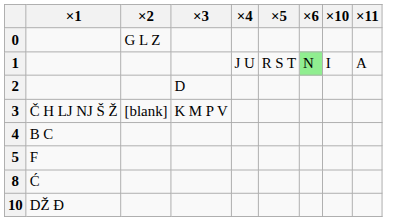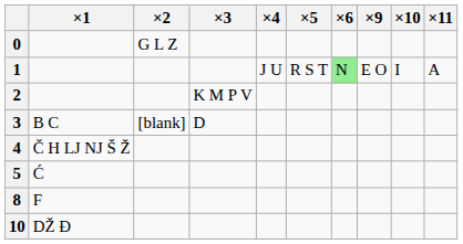 <table class="wikitable floatright">
 <tr>
 <th></th>
 <th>×1</th>
 <th>×2</th>
 <th>×3</th>
 <th>×4</th>
 <th>×5</th>
 <th>×6</th>
+<th>×9</th>
 <th>×10</th>
 <th>×11</th>
 </tr>
 <tr>
 <th>0</th>
 <td></td>
 <td>G L Z</td>
+<td></td>
 <td></td>
 <td></td>
 <td></td>
 <td></td>
 <td></td>
 <td></td>
 </tr>
 <tr>
 <th>1</th>
 <td></td>
 <td></td>
 <td></td>
 <td>J U</td>
 <td>R S T</td>
 <td style="background: lightgreen;">N</td>
+<td>E O</td>
 <td>I</td>
 <td>A</td>
 </tr>
 <tr>
 <th>2</th>
 <td></td>
 <td></td>
-<td>D</td>
+<td>K M P V</td>
+<td></td>
 <td></td>
 <td></td>
 <td></td>
 <td></td>
 <td></td>
 </tr>
 <tr>
 <th>3</th>
-<td>Č H LJ NJ Š Ž</td>
+<td>B C</td>
 <td>[blank]</td>
-<td>K M P V</td>
+<td>D</td>
+<td></td>
 <td></td>
 <td></td>
 <td></td>
 <td></td>
 <td></td>
 </tr>
 <tr>
 <th>4</th>
-<td>B C</td>
+<td>Č H LJ NJ Š Ž</td>
+<td></td>
 <td></td>
 <td></td>
 <td></td>
 <td></td>
 <td></td>
 <td></td>
 <td></td>
 </tr>
 <tr>
 <th>5</th>
-<td>F</td>
+<td>Ć</td>
+<td></td>
 <td></td>
 <td></td>
 <td></td>
 <td></td>
 <td></td>
 <td></td>
 <td></td>
 </tr>
 <tr>
 <th>8</th>
-<td>Ć</td>
+<td>F</td>
+<td></td>
 <td></td>
 <td></td>
 <td></td>
 <td></td>
 <td></td>
 <td></td>
 <td></td>
 </tr>
 <tr>
 <th>10</th>
 <td>DŽ Đ</td>
 <td></td>
 <td></td>
 <td></td>
 <td></td>
 <td></td>
 <td></td>
 <td></td>
+<td></td>
 </tr>
 </table>
